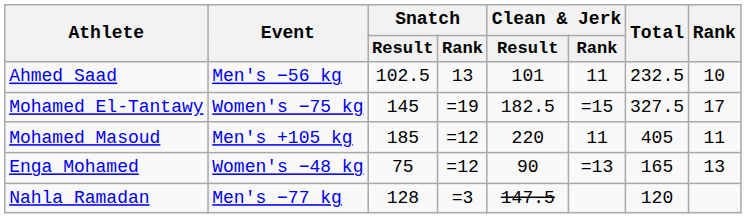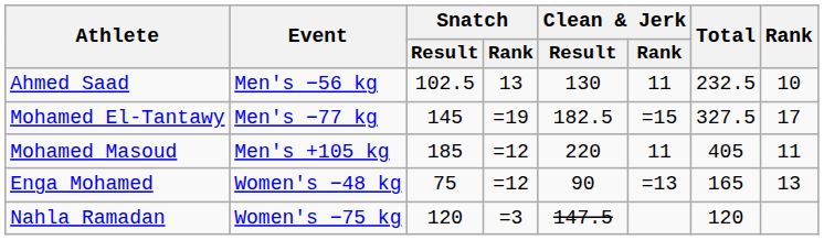 <table class="wikitable" style="font-size:90%">
 <tr>
 <th rowspan="2">Athlete</th>
 <th rowspan="2">Event</th>
 <th colspan="2">Snatch</th>
 <th colspan="2">Clean & Jerk</th>
 <th rowspan="2">Total</th>
 <th rowspan="2">Rank</th>
 </tr>
 <tr style="font-size:95%">
 <th>Result</th>
 <th>Rank</th>
 <th>Result</th>
 <th>Rank</th>
 </tr>
 <tr align=center>
 <td align=left><a href='#'>Ahmed Saad</a></td>
 <td align=left><a href='#'>Men's −56 kg</a></td>
 <td>102.5</td>
 <td>13</td>
-<td>101</td>
+<td>130</td>
 <td>11</td>
 <td>232.5</td>
 <td>10</td>
 </tr>
 <tr align=center>
 <td align=left><a href='#'>Mohamed El-Tantawy</a></td>
-<td align=left><a href='#'>Women's −75 kg</a></td>
+<td align=left><a href='#'>Men's −77 kg</a></td>
 <td>145</td>
 <td>=19</td>
 <td>182.5</td>
 <td>=15</td>
 <td>327.5</td>
 <td>17</td>
 </tr>
 <tr align=center>
 <td align=left><a href='#'>Mohamed Masoud</a></td>
 <td align=left><a href='#'>Men's +105 kg</a></td>
 <td>185</td>
 <td>=12</td>
 <td>220</td>
 <td>11</td>
 <td>405</td>
 <td>11</td>
 </tr>
 <tr align=center>
 <td align=left><a href='#'>Enga Mohamed</a></td>
 <td align=left><a href='#'>Women's −48 kg</a></td>
 <td>75</td>
 <td>=12</td>
 <td>90</td>
 <td>=13</td>
 <td>165</td>
 <td>13</td>
 </tr>
 <tr align=center>
 <td align=left><a href='#'>Nahla Ramadan</a></td>
-<td align=left><a href='#'>Men's −77 kg</a></td>
-<td>128</td>
+<td align=left><a href='#'>Women's −75 kg</a></td>
+<td>120</td>
 <td>=3</td>
 <td><s>147.5</s></td>
 <td></td>
 <td>120</td>
 <td></td>
 </tr>
 </table>
